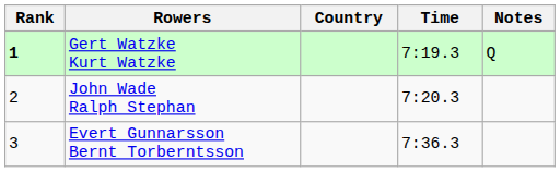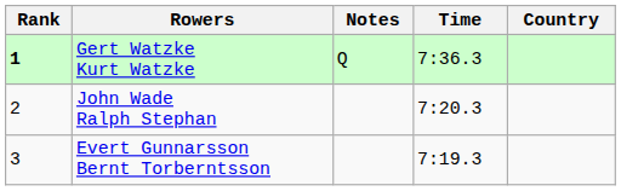 <table class="wikitable" width=50%>
 <tr>
 <th>Rank</th>
 <th>Rowers</th>
+<th>Notes</th>
+<th>Time</th>
 <th>Country</th>
-<th>Time</th>
-<th>Notes</th>
 </tr>
 <tr bgcolor=ccffcc>
 <td><strong>1</strong></td>
 <td><a href='#'>Gert Watzke</a><br><a href='#'>Kurt Watzke</a></td>
+<td>Q</td>
+<td>7:36.3</td>
 <td></td>
-<td>7:19.3</td>
-<td>Q</td>
 </tr>
 <tr>
 <td>2</td>
 <td><a href='#'>John Wade</a><br><a href='#'>Ralph Stephan</a></td>
 <td></td>
 <td>7:20.3</td>
 <td></td>
 </tr>
 <tr>
 <td>3</td>
 <td><a href='#'>Evert Gunnarsson</a><br><a href='#'>Bernt Torberntsson</a></td>
 <td></td>
-<td>7:36.3</td>
+<td>7:19.3</td>
 <td></td>
 </tr>
 </table>
